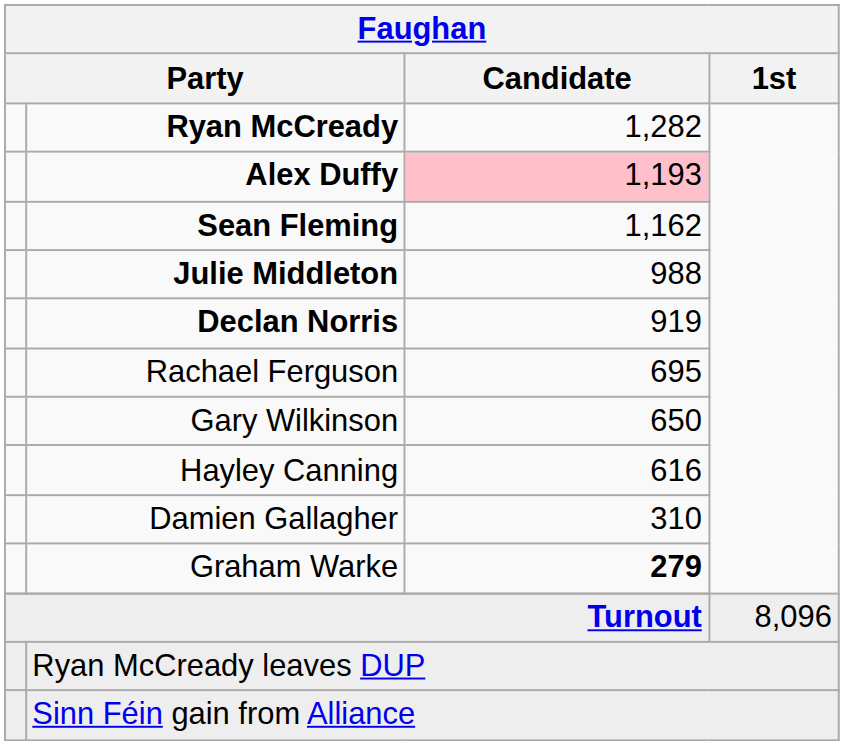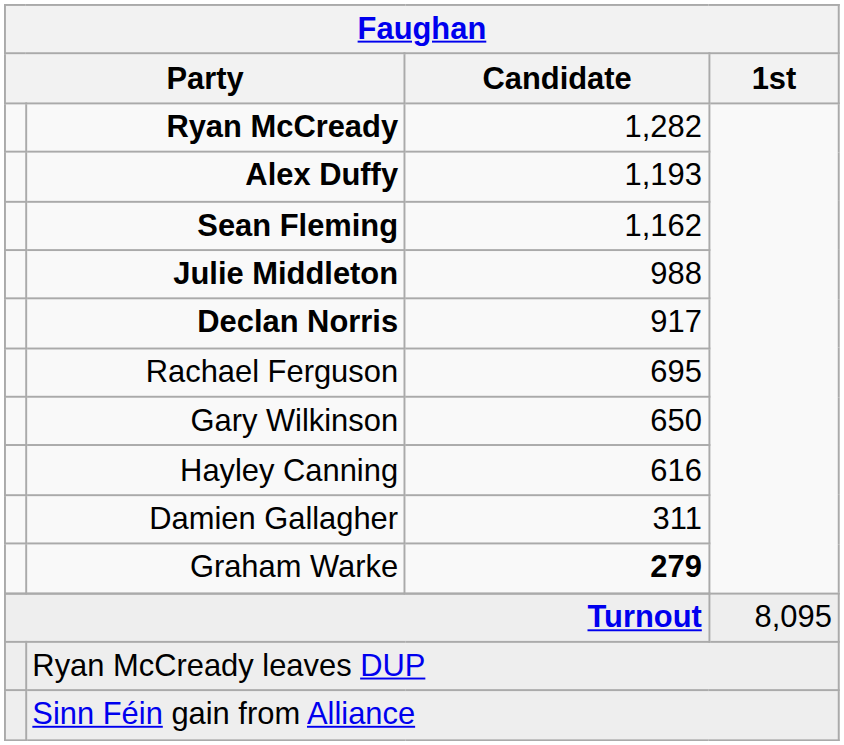 <table class="wikitable">
 <tr>
 <th colspan="4" align="center"><a href='#'>Faughan</a></th>
 </tr>
 <tr>
 <th colspan="2" align="center" width=200>Party</th>
 <th width=150>Candidate</th>
 <th width=60>1st </th>
 </tr>
 <tr>
 <td></td>
 <td align="right"><strong>Ryan McCready</strong></td>
 <td align="right">1,282</td>
 </tr>
 <tr>
 <td></td>
 <td align="right"><strong>Alex Duffy</strong></td>
-<td align="right" style="background: pink;">1,193</td>
+<td align="right">1,193</td>
 </tr>
 <tr>
 <td></td>
 <td align="right"><strong>Sean Fleming</strong></td>
 <td align="right">1,162</td>
 </tr>
 <tr>
 <td></td>
 <td align="right"><strong>Julie Middleton</strong></td>
 <td align="right">988</td>
 </tr>
 <tr>
 <td></td>
 <td align="right"><strong>Declan Norris</strong></td>
-<td align="right">919</td>
+<td align="right">917</td>
 </tr>
 <tr>
 <td></td>
 <td align="right">Rachael Ferguson</td>
 <td align="right">695</td>
 </tr>
 <tr>
 <td></td>
 <td align="right">Gary Wilkinson</td>
 <td align="right">650</td>
 </tr>
 <tr>
 <td></td>
 <td align="right">Hayley Canning</td>
 <td align="right">616</td>
 </tr>
 <tr>
 <td></td>
 <td align="right">Damien Gallagher</td>
-<td align="right">310</td>
+<td align="right">311</td>
 </tr>
 <tr>
 <td></td>
 <td align="right">Graham Warke</td>
 <td align="right"><strong>279</strong></td>
 </tr>
 <tr>
 </tr>
 <tr bgcolor="EEEEEE">
 <td colspan=3 align="right"><strong><a href='#'>Turnout</a></strong></td>
-<td align="right">8,096</td>
+<td align="right">8,095</td>
 </tr>
 <tr bgcolor="EEEEEE">
 <td bgcolor=></td>
 <td colspan=4 bgcolor="EEEEEE">Ryan McCready leaves <a href='#'>DUP</a></td>
 </tr>
 <tr bgcolor="EEEEEE">
 <td bgcolor=></td>
 <td colspan=4 bgcolor="EEEEEE"><a href='#'>Sinn Féin</a> gain from <a href='#'>Alliance</a></td>
 </tr>
 </table>
